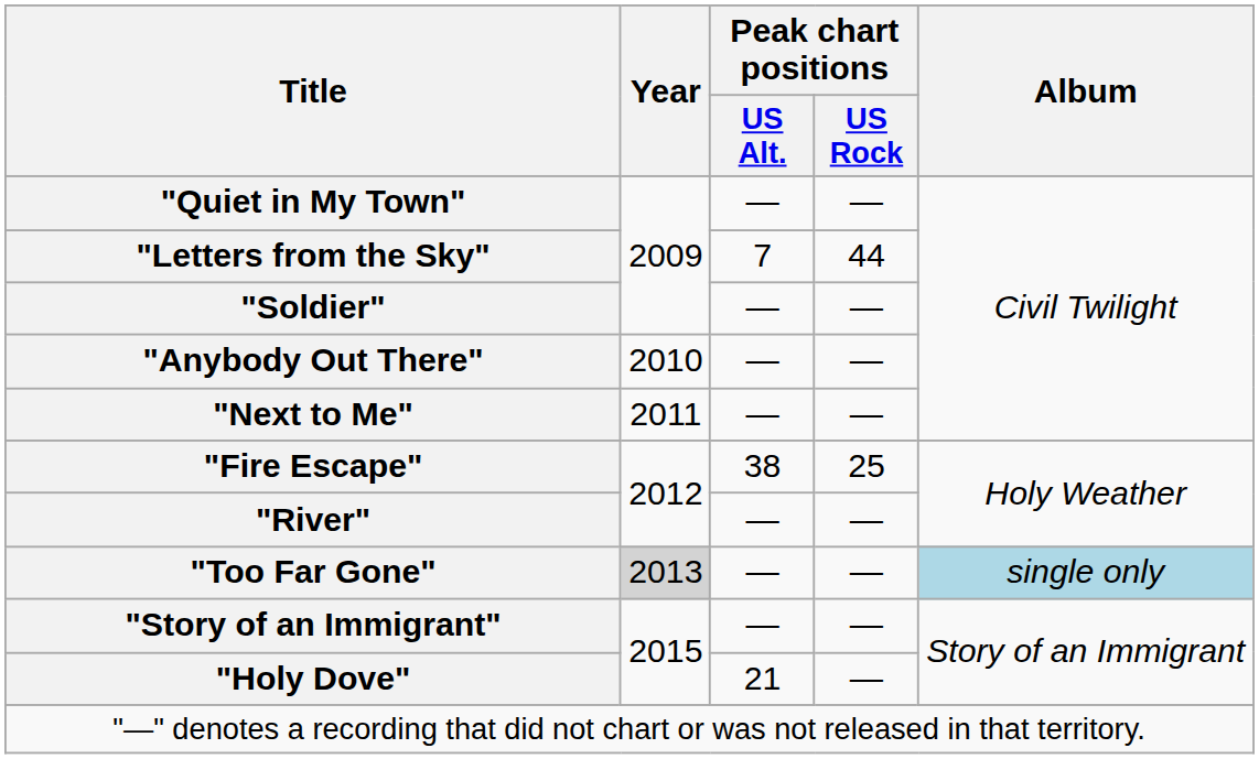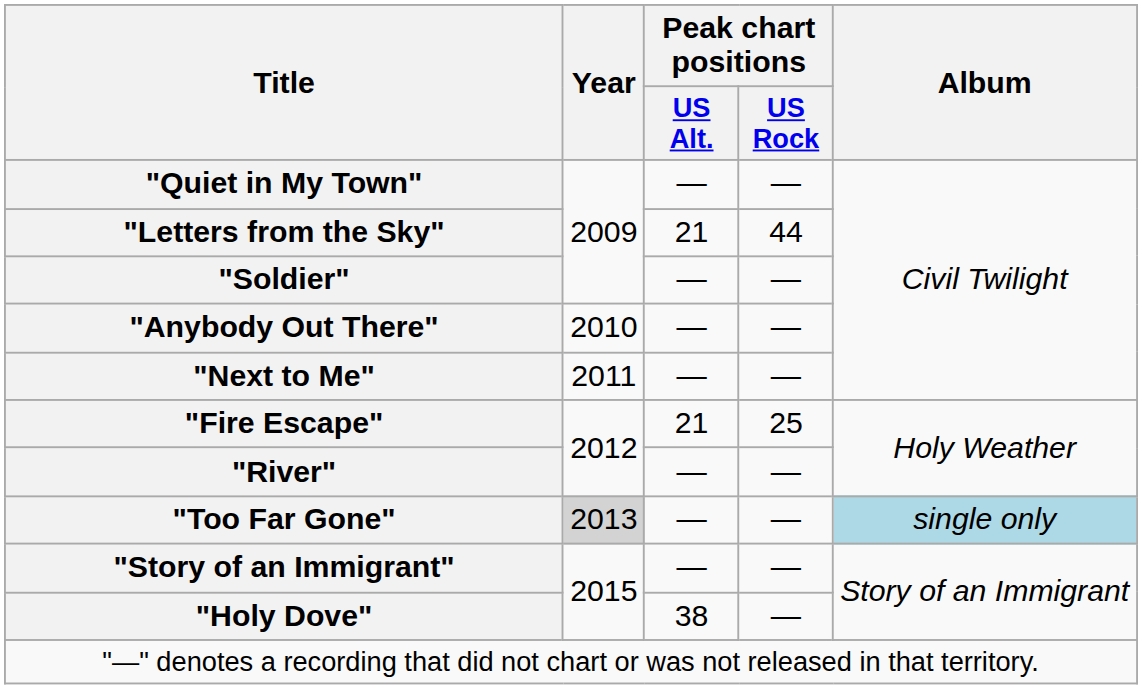 <table class="wikitable plainrowheaders" style="text-align:center;">
 <tr>
 <th scope="col" rowspan="2" style="width:18em;">Title</th>
 <th scope="col" rowspan="2">Year</th>
 <th scope="col" colspan="2">Peak chart positions</th>
 <th scope="col" rowspan="2">Album</th>
 </tr>
 <tr>
 <th scope="col" style="width:3em;font-size:90%;"><a href='#'>US<br>Alt.</a><br></th>
 <th scope="col" style="width:3em;font-size:90%;"><a href='#'>US<br>Rock</a><br></th>
 </tr>
 <tr>
 <th scope="row">"Quiet in My Town"</th>
 <td rowspan="3">2009</td>
 <td>—</td>
 <td>—</td>
 <td rowspan="5"><em>Civil Twilight</em></td>
 </tr>
 <tr>
 <th scope="row">"Letters from the Sky"</th>
-<td>7</td>
+<td>21</td>
 <td>44</td>
 </tr>
 <tr>
 <th scope="row">"Soldier"</th>
 <td>—</td>
 <td>—</td>
 </tr>
 <tr>
 <th scope="row">"Anybody Out There"</th>
 <td>2010</td>
 <td>—</td>
 <td>—</td>
 </tr>
 <tr>
 <th scope="row">"Next to Me"</th>
 <td>2011</td>
 <td>—</td>
 <td>—</td>
 </tr>
 <tr>
 <th scope="row">"Fire Escape"</th>
 <td rowspan="2">2012</td>
-<td>38</td>
+<td>21</td>
 <td>25</td>
 <td rowspan="2"><em>Holy Weather</em></td>
 </tr>
 <tr>
 <th scope="row">"River"</th>
 <td>—</td>
 <td>—</td>
 </tr>
 <tr>
 <th scope="row">"Too Far Gone"</th>
 <td style="background: lightgrey;">2013</td>
 <td>—</td>
 <td>—</td>
 <td style="background: lightblue;"><em>single only</em></td>
 </tr>
 <tr>
 <th scope="row">"Story of an Immigrant"</th>
 <td rowspan="2">2015</td>
 <td>—</td>
 <td>—</td>
 <td rowspan="2"><em>Story of an Immigrant</em></td>
 </tr>
 <tr>
 <th scope="row">"Holy Dove"</th>
-<td>21</td>
+<td>38</td>
 <td>—</td>
 </tr>
 <tr>
 <td colspan="5" style="font-size:90%">"—" denotes a recording that did not chart or was not released in that territory.</td>
 </tr>
 </table>
